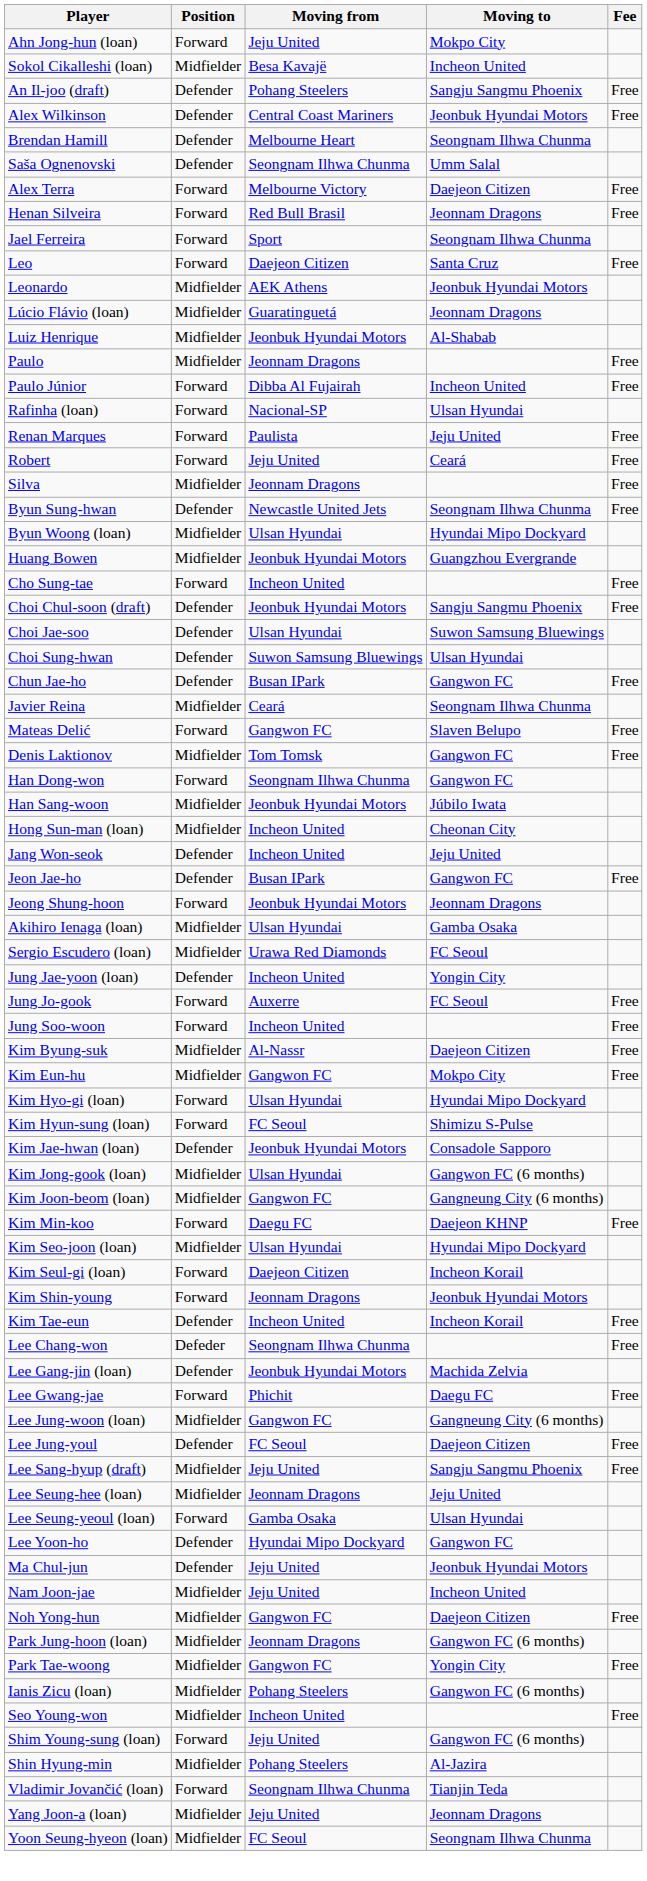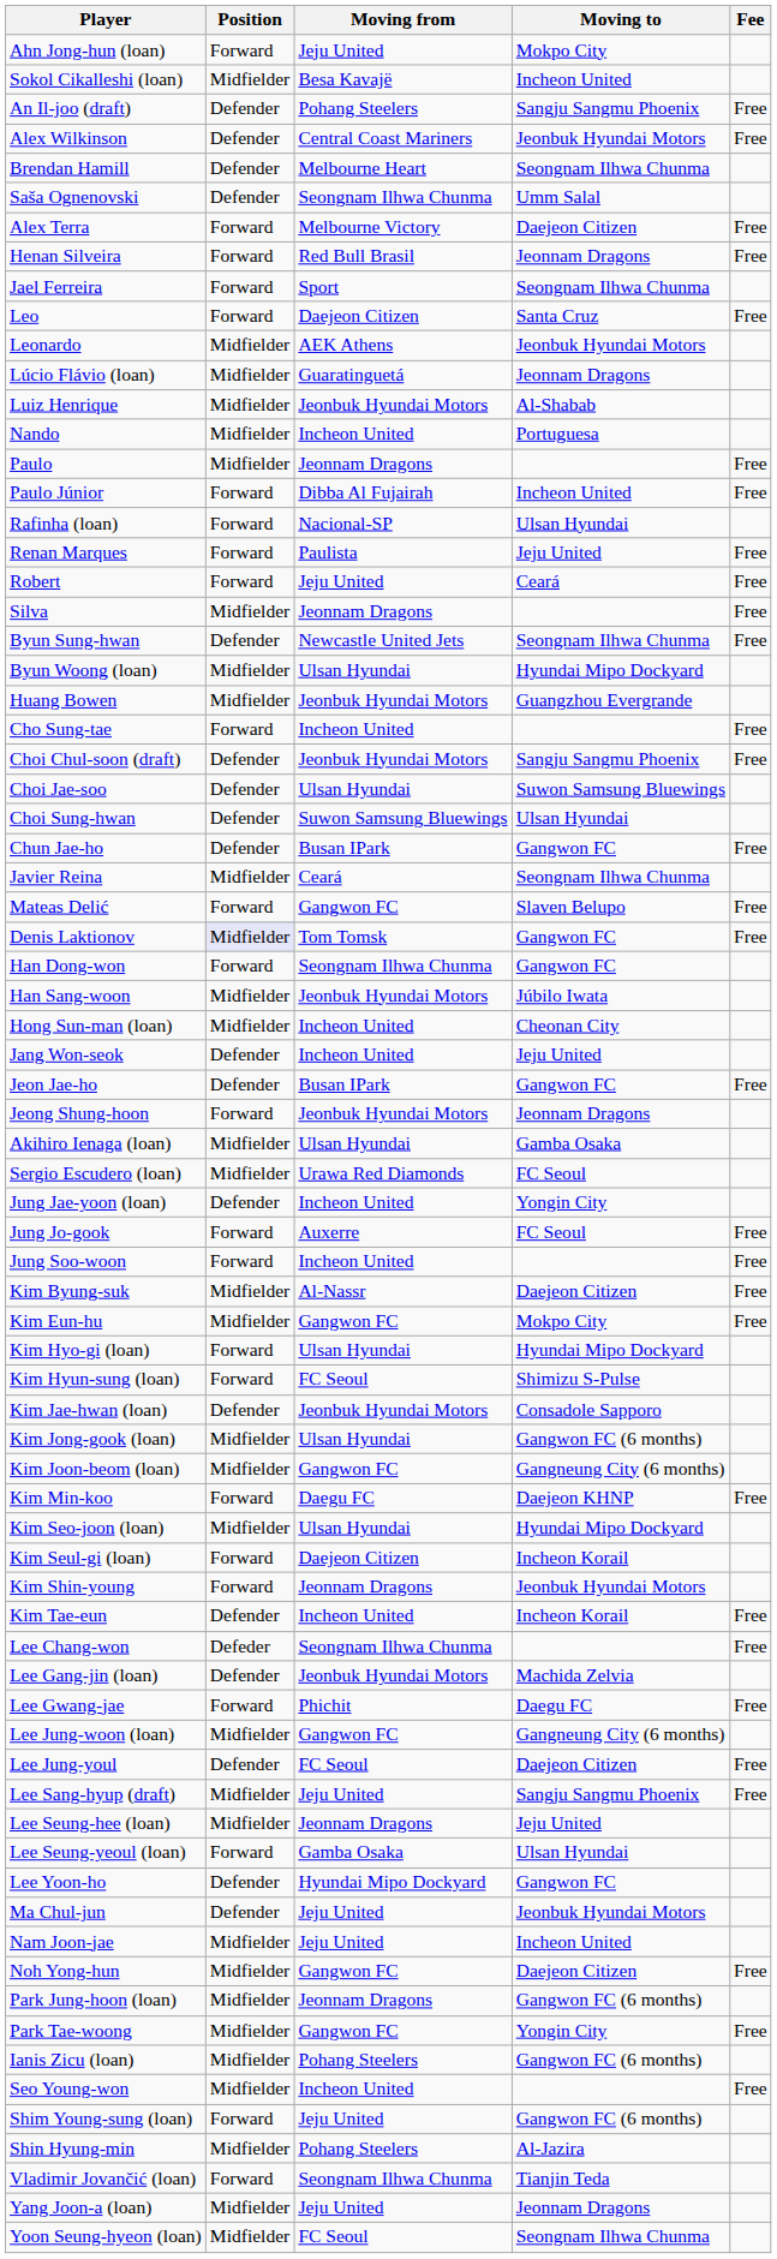 <table class="wikitable sortable">
 <tr>
 <th>Player</th>
 <th>Position</th>
 <th>Moving from</th>
 <th>Moving to</th>
 <th>Fee</th>
 </tr>
 <tr>
 <td><a href='#'>Ahn Jong-hun</a> (loan)</td>
 <td>Forward</td>
 <td><a href='#'>Jeju United</a></td>
 <td><a href='#'>Mokpo City</a></td>
 <td></td>
 </tr>
 <tr>
 <td> <a href='#'>Sokol Cikalleshi</a> (loan)</td>
 <td>Midfielder</td>
 <td> <a href='#'>Besa Kavajë</a></td>
 <td><a href='#'>Incheon United</a></td>
 <td></td>
 </tr>
 <tr>
 <td><a href='#'>An Il-joo</a> (<a href='#'>draft</a>)</td>
 <td>Defender</td>
 <td><a href='#'>Pohang Steelers</a></td>
 <td><a href='#'>Sangju Sangmu Phoenix</a></td>
 <td>Free</td>
 </tr>
 <tr>
 <td> <a href='#'>Alex Wilkinson</a></td>
 <td>Defender</td>
 <td> <a href='#'>Central Coast Mariners</a></td>
 <td><a href='#'>Jeonbuk Hyundai Motors</a></td>
 <td>Free</td>
 </tr>
 <tr>
 <td> <a href='#'>Brendan Hamill</a></td>
 <td>Defender</td>
 <td> <a href='#'>Melbourne Heart</a></td>
 <td><a href='#'>Seongnam Ilhwa Chunma</a></td>
 <td></td>
 </tr>
 <tr>
 <td> <a href='#'>Saša Ognenovski</a></td>
 <td>Defender</td>
 <td><a href='#'>Seongnam Ilhwa Chunma</a></td>
 <td> <a href='#'>Umm Salal</a></td>
 <td></td>
 </tr>
 <tr>
 <td> <a href='#'>Alex Terra</a></td>
 <td>Forward</td>
 <td> <a href='#'>Melbourne Victory</a></td>
 <td><a href='#'>Daejeon Citizen</a></td>
 <td>Free</td>
 </tr>
 <tr>
 <td> <a href='#'>Henan Silveira</a></td>
 <td>Forward</td>
 <td> <a href='#'>Red Bull Brasil</a></td>
 <td><a href='#'>Jeonnam Dragons</a></td>
 <td>Free</td>
 </tr>
 <tr>
 <td> <a href='#'>Jael Ferreira</a></td>
 <td>Forward</td>
 <td> <a href='#'>Sport</a></td>
 <td><a href='#'>Seongnam Ilhwa Chunma</a></td>
 <td></td>
 </tr>
 <tr>
 <td> <a href='#'>Leo</a></td>
 <td>Forward</td>
 <td><a href='#'>Daejeon Citizen</a></td>
 <td> <a href='#'>Santa Cruz</a></td>
 <td>Free</td>
 </tr>
 <tr>
 <td> <a href='#'>Leonardo</a></td>
 <td>Midfielder</td>
 <td> <a href='#'>AEK Athens</a></td>
 <td><a href='#'>Jeonbuk Hyundai Motors</a></td>
 <td></td>
 </tr>
 <tr>
 <td> <a href='#'>Lúcio Flávio</a> (loan)</td>
 <td>Midfielder</td>
 <td> <a href='#'>Guaratinguetá</a></td>
 <td><a href='#'>Jeonnam Dragons</a></td>
 <td></td>
 </tr>
 <tr>
 <td> <a href='#'>Luiz Henrique</a></td>
 <td>Midfielder</td>
 <td><a href='#'>Jeonbuk Hyundai Motors</a></td>
 <td> <a href='#'>Al-Shabab</a></td>
+<td></td>
+</tr>
+<tr>
+<td> <a href='#'>Nando</a></td>
+<td>Midfielder</td>
+<td><a href='#'>Incheon United</a></td>
+<td> <a href='#'>Portuguesa</a></td>
 <td></td>
 </tr>
 <tr>
 <td> <a href='#'>Paulo</a></td>
 <td>Midfielder</td>
 <td><a href='#'>Jeonnam Dragons</a></td>
 <td></td>
 <td>Free</td>
 </tr>
 <tr>
 <td> <a href='#'>Paulo Júnior</a></td>
 <td>Forward</td>
 <td> <a href='#'>Dibba Al Fujairah</a></td>
 <td><a href='#'>Incheon United</a></td>
 <td>Free</td>
 </tr>
 <tr>
 <td> <a href='#'>Rafinha</a> (loan)</td>
 <td>Forward</td>
 <td> <a href='#'>Nacional-SP</a></td>
 <td><a href='#'>Ulsan Hyundai</a></td>
 <td></td>
 </tr>
 <tr>
 <td> <a href='#'>Renan Marques</a></td>
 <td>Forward</td>
 <td> <a href='#'>Paulista</a></td>
 <td><a href='#'>Jeju United</a></td>
 <td>Free</td>
 </tr>
 <tr>
 <td> <a href='#'>Robert</a></td>
 <td>Forward</td>
 <td><a href='#'>Jeju United</a></td>
 <td> <a href='#'>Ceará</a></td>
 <td>Free</td>
 </tr>
 <tr>
 <td> <a href='#'>Silva</a></td>
 <td>Midfielder</td>
 <td><a href='#'>Jeonnam Dragons</a></td>
 <td></td>
 <td>Free</td>
 </tr>
 <tr>
 <td><a href='#'>Byun Sung-hwan</a></td>
 <td>Defender</td>
 <td> <a href='#'>Newcastle United Jets</a></td>
 <td><a href='#'>Seongnam Ilhwa Chunma</a></td>
 <td>Free</td>
 </tr>
 <tr>
 <td><a href='#'>Byun Woong</a> (loan)</td>
 <td>Midfielder</td>
 <td><a href='#'>Ulsan Hyundai</a></td>
 <td><a href='#'>Hyundai Mipo Dockyard</a></td>
 <td></td>
 </tr>
 <tr>
 <td> <a href='#'>Huang Bowen</a></td>
 <td>Midfielder</td>
 <td><a href='#'>Jeonbuk Hyundai Motors</a></td>
 <td> <a href='#'>Guangzhou Evergrande</a></td>
 <td></td>
 </tr>
 <tr>
 <td><a href='#'>Cho Sung-tae</a></td>
 <td>Forward</td>
 <td><a href='#'>Incheon United</a></td>
 <td></td>
 <td>Free</td>
 </tr>
 <tr>
 <td><a href='#'>Choi Chul-soon</a> (<a href='#'>draft</a>)</td>
 <td>Defender</td>
 <td><a href='#'>Jeonbuk Hyundai Motors</a></td>
 <td><a href='#'>Sangju Sangmu Phoenix</a></td>
 <td>Free</td>
 </tr>
 <tr>
 <td><a href='#'>Choi Jae-soo</a></td>
 <td>Defender</td>
 <td><a href='#'>Ulsan Hyundai</a></td>
 <td><a href='#'>Suwon Samsung Bluewings</a></td>
 <td></td>
 </tr>
 <tr>
 <td><a href='#'>Choi Sung-hwan</a></td>
 <td>Defender</td>
 <td><a href='#'>Suwon Samsung Bluewings</a></td>
 <td><a href='#'>Ulsan Hyundai</a></td>
 <td></td>
 </tr>
 <tr>
 <td><a href='#'>Chun Jae-ho</a></td>
 <td>Defender</td>
 <td><a href='#'>Busan IPark</a></td>
 <td><a href='#'>Gangwon FC</a></td>
 <td>Free</td>
 </tr>
 <tr>
 <td> <a href='#'>Javier Reina</a></td>
 <td>Midfielder</td>
 <td> <a href='#'>Ceará</a></td>
 <td><a href='#'>Seongnam Ilhwa Chunma</a></td>
 <td></td>
 </tr>
 <tr>
 <td> <a href='#'>Mateas Delić</a></td>
 <td>Forward</td>
 <td><a href='#'>Gangwon FC</a></td>
 <td> <a href='#'>Slaven Belupo</a></td>
 <td>Free</td>
 </tr>
 <tr>
 <td><a href='#'>Denis Laktionov</a></td>
-<td>Midfielder</td>
+<td style="background: lavender;">Midfielder</td>
 <td> <a href='#'>Tom Tomsk</a></td>
 <td><a href='#'>Gangwon FC</a></td>
 <td>Free</td>
 </tr>
 <tr>
 <td><a href='#'>Han Dong-won</a></td>
 <td>Forward</td>
 <td><a href='#'>Seongnam Ilhwa Chunma</a></td>
 <td><a href='#'>Gangwon FC</a></td>
 <td></td>
 </tr>
 <tr>
 <td><a href='#'>Han Sang-woon</a></td>
 <td>Midfielder</td>
 <td><a href='#'>Jeonbuk Hyundai Motors</a></td>
 <td> <a href='#'>Júbilo Iwata</a></td>
 <td></td>
 </tr>
 <tr>
 <td><a href='#'>Hong Sun-man</a> (loan)</td>
 <td>Midfielder</td>
 <td><a href='#'>Incheon United</a></td>
 <td><a href='#'>Cheonan City</a></td>
 <td></td>
 </tr>
 <tr>
 <td><a href='#'>Jang Won-seok</a></td>
 <td>Defender</td>
 <td><a href='#'>Incheon United</a></td>
 <td><a href='#'>Jeju United</a></td>
 <td></td>
 </tr>
 <tr>
 <td><a href='#'>Jeon Jae-ho</a></td>
 <td>Defender</td>
 <td><a href='#'>Busan IPark</a></td>
 <td><a href='#'>Gangwon FC</a></td>
 <td>Free</td>
 </tr>
 <tr>
 <td><a href='#'>Jeong Shung-hoon</a></td>
 <td>Forward</td>
 <td><a href='#'>Jeonbuk Hyundai Motors</a></td>
 <td><a href='#'>Jeonnam Dragons</a></td>
 <td></td>
 </tr>
 <tr>
 <td> <a href='#'>Akihiro Ienaga</a> (loan)</td>
 <td>Midfielder</td>
 <td><a href='#'>Ulsan Hyundai</a></td>
 <td> <a href='#'>Gamba Osaka</a></td>
 <td></td>
 </tr>
 <tr>
 <td> <a href='#'>Sergio Escudero</a> (loan)</td>
 <td>Midfielder</td>
 <td> <a href='#'>Urawa Red Diamonds</a></td>
 <td><a href='#'>FC Seoul</a></td>
 <td></td>
 </tr>
 <tr>
 <td><a href='#'>Jung Jae-yoon</a> (loan)</td>
 <td>Defender</td>
 <td><a href='#'>Incheon United</a></td>
 <td><a href='#'>Yongin City</a></td>
 <td></td>
 </tr>
 <tr>
 <td><a href='#'>Jung Jo-gook</a></td>
 <td>Forward</td>
 <td> <a href='#'>Auxerre</a></td>
 <td><a href='#'>FC Seoul</a></td>
 <td>Free</td>
 </tr>
 <tr>
 <td><a href='#'>Jung Soo-woon</a></td>
 <td>Forward</td>
 <td><a href='#'>Incheon United</a></td>
 <td></td>
 <td>Free</td>
 </tr>
 <tr>
 <td><a href='#'>Kim Byung-suk</a></td>
 <td>Midfielder</td>
 <td> <a href='#'>Al-Nassr</a></td>
 <td><a href='#'>Daejeon Citizen</a></td>
 <td>Free</td>
 </tr>
 <tr>
 <td><a href='#'>Kim Eun-hu</a></td>
 <td>Midfielder</td>
 <td><a href='#'>Gangwon FC</a></td>
 <td><a href='#'>Mokpo City</a></td>
 <td>Free</td>
 </tr>
 <tr>
 <td><a href='#'>Kim Hyo-gi</a> (loan)</td>
 <td>Forward</td>
 <td><a href='#'>Ulsan Hyundai</a></td>
 <td><a href='#'>Hyundai Mipo Dockyard</a></td>
 <td></td>
 </tr>
 <tr>
 <td><a href='#'>Kim Hyun-sung</a> (loan)</td>
 <td>Forward</td>
 <td><a href='#'>FC Seoul</a></td>
 <td> <a href='#'>Shimizu S-Pulse</a></td>
 <td></td>
 </tr>
 <tr>
 <td><a href='#'>Kim Jae-hwan</a> (loan)</td>
 <td>Defender</td>
 <td><a href='#'>Jeonbuk Hyundai Motors</a></td>
 <td> <a href='#'>Consadole Sapporo</a></td>
 <td></td>
 </tr>
 <tr>
 <td><a href='#'>Kim Jong-gook</a> (loan)</td>
 <td>Midfielder</td>
 <td><a href='#'>Ulsan Hyundai</a></td>
 <td><a href='#'>Gangwon FC</a> (6 months)</td>
 <td></td>
 </tr>
 <tr>
 <td><a href='#'>Kim Joon-beom</a> (loan)</td>
 <td>Midfielder</td>
 <td><a href='#'>Gangwon FC</a></td>
 <td><a href='#'>Gangneung City</a> (6 months)</td>
 <td></td>
 </tr>
 <tr>
 <td><a href='#'>Kim Min-koo</a></td>
 <td>Forward</td>
 <td><a href='#'>Daegu FC</a></td>
 <td><a href='#'>Daejeon KHNP</a></td>
 <td>Free</td>
 </tr>
 <tr>
 <td><a href='#'>Kim Seo-joon</a> (loan)</td>
 <td>Midfielder</td>
 <td><a href='#'>Ulsan Hyundai</a></td>
 <td><a href='#'>Hyundai Mipo Dockyard</a></td>
 <td></td>
 </tr>
 <tr>
 <td><a href='#'>Kim Seul-gi</a> (loan)</td>
 <td>Forward</td>
 <td><a href='#'>Daejeon Citizen</a></td>
 <td><a href='#'>Incheon Korail</a></td>
 <td></td>
 </tr>
 <tr>
 <td><a href='#'>Kim Shin-young</a></td>
 <td>Forward</td>
 <td><a href='#'>Jeonnam Dragons</a></td>
 <td><a href='#'>Jeonbuk Hyundai Motors</a></td>
 <td></td>
 </tr>
 <tr>
 <td><a href='#'>Kim Tae-eun</a></td>
 <td>Defender</td>
 <td><a href='#'>Incheon United</a></td>
 <td><a href='#'>Incheon Korail</a></td>
 <td>Free</td>
 </tr>
 <tr>
 <td><a href='#'>Lee Chang-won</a></td>
 <td>Defeder</td>
 <td><a href='#'>Seongnam Ilhwa Chunma</a></td>
 <td></td>
 <td>Free</td>
 </tr>
 <tr>
 <td><a href='#'>Lee Gang-jin</a> (loan)</td>
 <td>Defender</td>
 <td><a href='#'>Jeonbuk Hyundai Motors</a></td>
 <td> <a href='#'>Machida Zelvia</a></td>
 <td></td>
 </tr>
 <tr>
 <td><a href='#'>Lee Gwang-jae</a></td>
 <td>Forward</td>
 <td> <a href='#'>Phichit</a></td>
 <td><a href='#'>Daegu FC</a></td>
 <td>Free</td>
 </tr>
 <tr>
 <td><a href='#'>Lee Jung-woon</a> (loan)</td>
 <td>Midfielder</td>
 <td><a href='#'>Gangwon FC</a></td>
 <td><a href='#'>Gangneung City</a> (6 months)</td>
 <td></td>
 </tr>
 <tr>
 <td><a href='#'>Lee Jung-youl</a></td>
 <td>Defender</td>
 <td><a href='#'>FC Seoul</a></td>
 <td><a href='#'>Daejeon Citizen</a></td>
 <td>Free</td>
 </tr>
 <tr>
 <td><a href='#'>Lee Sang-hyup</a> (<a href='#'>draft</a>)</td>
 <td>Midfielder</td>
 <td><a href='#'>Jeju United</a></td>
 <td><a href='#'>Sangju Sangmu Phoenix</a></td>
 <td>Free</td>
 </tr>
 <tr>
 <td><a href='#'>Lee Seung-hee</a> (loan)</td>
 <td>Midfielder</td>
 <td><a href='#'>Jeonnam Dragons</a></td>
 <td><a href='#'>Jeju United</a></td>
 <td></td>
 </tr>
 <tr>
 <td><a href='#'>Lee Seung-yeoul</a> (loan)</td>
 <td>Forward</td>
 <td> <a href='#'>Gamba Osaka</a></td>
 <td><a href='#'>Ulsan Hyundai</a></td>
 <td></td>
 </tr>
 <tr>
 <td><a href='#'>Lee Yoon-ho</a></td>
 <td>Defender</td>
 <td><a href='#'>Hyundai Mipo Dockyard</a></td>
 <td><a href='#'>Gangwon FC</a></td>
 <td></td>
 </tr>
 <tr>
 <td><a href='#'>Ma Chul-jun</a></td>
 <td>Defender</td>
 <td><a href='#'>Jeju United</a></td>
 <td><a href='#'>Jeonbuk Hyundai Motors</a></td>
 <td></td>
 </tr>
 <tr>
 <td><a href='#'>Nam Joon-jae</a></td>
 <td>Midfielder</td>
 <td><a href='#'>Jeju United</a></td>
 <td><a href='#'>Incheon United</a></td>
 <td></td>
 </tr>
 <tr>
 <td><a href='#'>Noh Yong-hun</a></td>
 <td>Midfielder</td>
 <td><a href='#'>Gangwon FC</a></td>
 <td><a href='#'>Daejeon Citizen</a></td>
 <td>Free</td>
 </tr>
 <tr>
 <td><a href='#'>Park Jung-hoon</a> (loan)</td>
 <td>Midfielder</td>
 <td><a href='#'>Jeonnam Dragons</a></td>
 <td><a href='#'>Gangwon FC</a> (6 months)</td>
 <td></td>
 </tr>
 <tr>
 <td><a href='#'>Park Tae-woong</a></td>
 <td>Midfielder</td>
 <td><a href='#'>Gangwon FC</a></td>
 <td><a href='#'>Yongin City</a></td>
 <td>Free</td>
 </tr>
 <tr>
 <td> <a href='#'>Ianis Zicu</a> (loan)</td>
 <td>Midfielder</td>
 <td><a href='#'>Pohang Steelers</a></td>
 <td><a href='#'>Gangwon FC</a> (6 months)</td>
 <td></td>
 </tr>
 <tr>
 <td><a href='#'>Seo Young-won</a></td>
 <td>Midfielder</td>
 <td><a href='#'>Incheon United</a></td>
 <td></td>
 <td>Free</td>
 </tr>
 <tr>
 <td><a href='#'>Shim Young-sung</a> (loan)</td>
 <td>Forward</td>
 <td><a href='#'>Jeju United</a></td>
 <td><a href='#'>Gangwon FC</a> (6 months)</td>
 <td></td>
 </tr>
 <tr>
 <td><a href='#'>Shin Hyung-min</a></td>
 <td>Midfielder</td>
 <td><a href='#'>Pohang Steelers</a></td>
 <td> <a href='#'>Al-Jazira</a></td>
 <td></td>
 </tr>
 <tr>
 <td> <a href='#'>Vladimir Jovančić</a> (loan)</td>
 <td>Forward</td>
 <td><a href='#'>Seongnam Ilhwa Chunma</a></td>
 <td> <a href='#'>Tianjin Teda</a></td>
 <td></td>
 </tr>
 <tr>
 <td><a href='#'>Yang Joon-a</a> (loan)</td>
 <td>Midfielder</td>
 <td><a href='#'>Jeju United</a></td>
 <td><a href='#'>Jeonnam Dragons</a></td>
 <td></td>
 </tr>
 <tr>
 <td><a href='#'>Yoon Seung-hyeon</a> (loan)</td>
 <td>Midfielder</td>
 <td><a href='#'>FC Seoul</a></td>
 <td><a href='#'>Seongnam Ilhwa Chunma</a></td>
 <td></td>
 </tr>
 </table>
